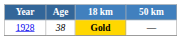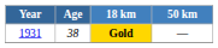 <table class="wikitable" style="font-size:95%; text-align:center; border:grey solid 1px; border-collapse:collapse; background:#ffffff;">
 <tr>
 <th style="background-color:#369; color:white; width:60px;"> Year </th>
 <th style="background-color:#369; color:white; width:40px;"> Age </th>
 <th style="background-color:#4180be; color:white; width:75px;"> 18 km </th>
 <th style="background-color:#4180be; color:white; width:75px;"> 50 km </th>
 </tr>
 <tr>
-<td><a href='#'>1928</a></td>
+<td><a href='#'>1931</a></td>
 <td><em>38</em></td>
 <td style="background:gold;"><strong>Gold</strong></td>
 <td>—</td>
 </tr>
 <tr>
 </tr>
 </table>
